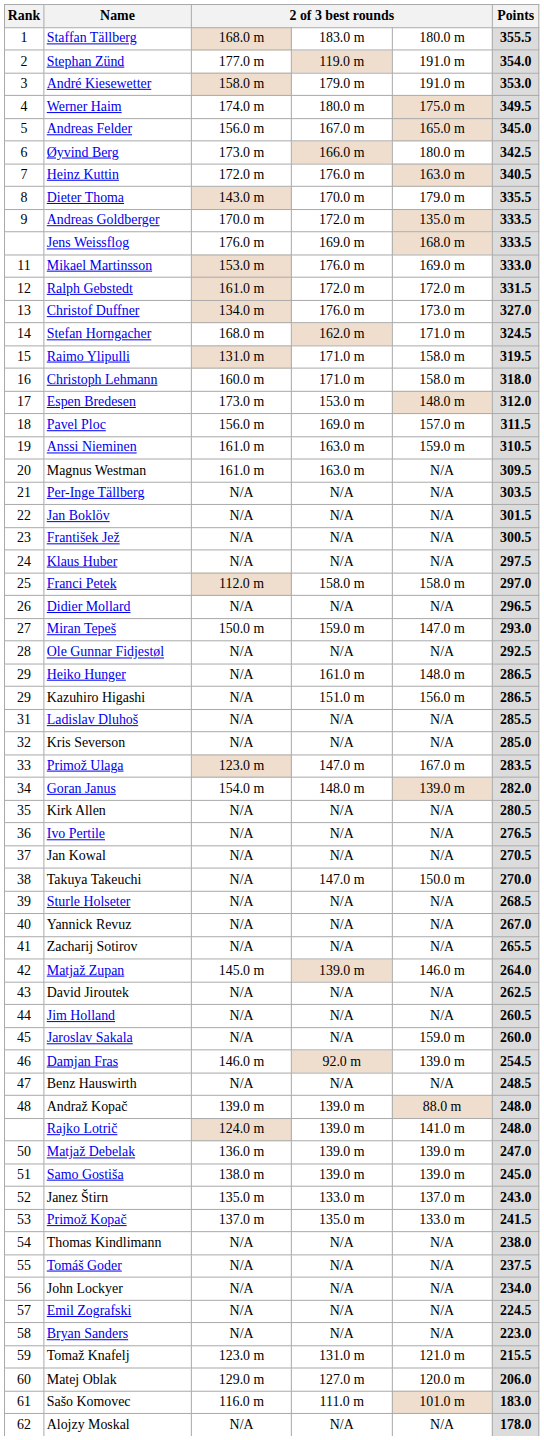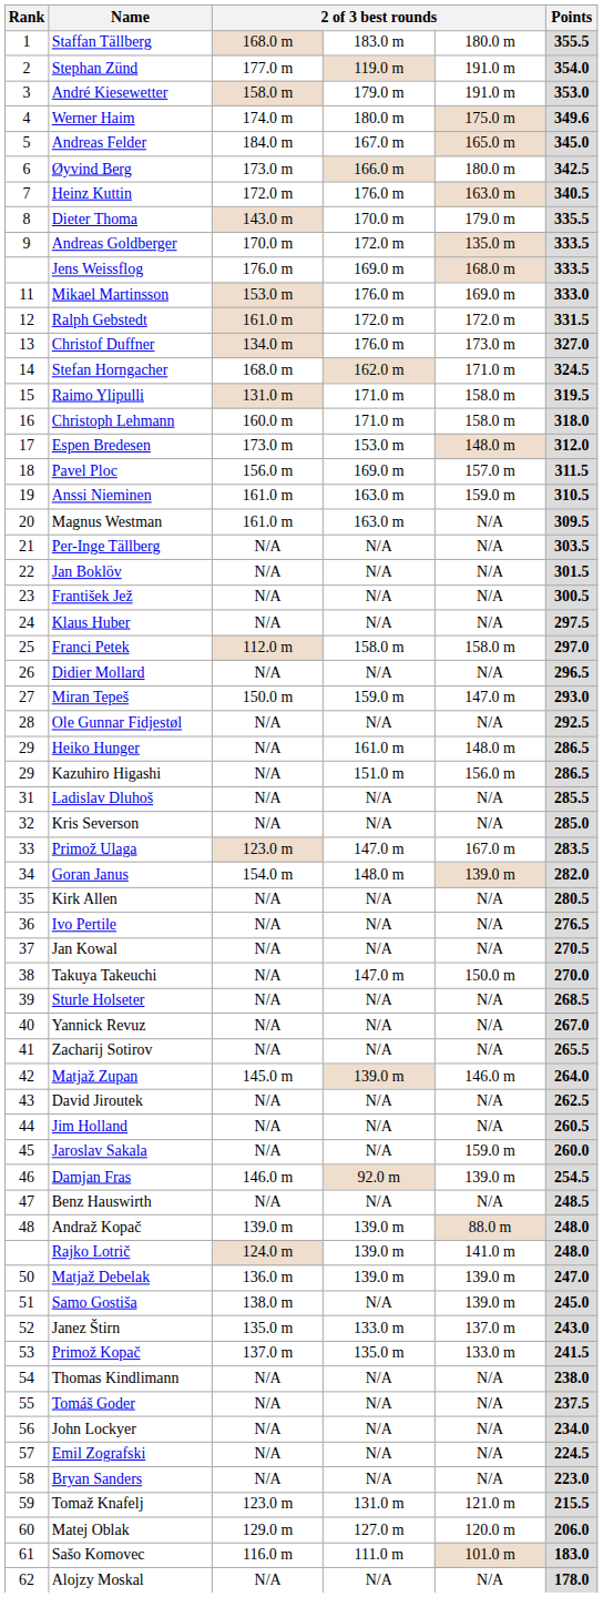 <table class="wikitable sortable" style="background:#fff; font-size:86%; width:60%; line-height:16px; border:grey solid 1px; border-collapse:collapse;">
 <tr>
 <th width=30>Rank</th>
 <th width=140>Name</th>
 <th colspan=3 width=240>2 of 3 best rounds</th>
 <th width=40>Points</th>
 </tr>
 <tr>
 <td align=center>1</td>
 <td> <a href='#'>Staffan Tällberg</a></td>
 <td align=center bgcolor=#EFDECD>168.0 m</td>
 <td align=center>183.0 m</td>
 <td align=center>180.0 m</td>
 <td align=center bgcolor=#DCDCDC><strong>355.5</strong></td>
 </tr>
 <tr>
 <td align=center>2</td>
 <td> <a href='#'>Stephan Zünd</a></td>
 <td align=center>177.0 m</td>
 <td align=center bgcolor=#EFDECD>119.0 m</td>
 <td align=center>191.0 m</td>
 <td align=center bgcolor=#DCDCDC><strong>354.0</strong></td>
 </tr>
 <tr>
 <td align=center>3</td>
 <td> <a href='#'>André Kiesewetter</a></td>
 <td align=center bgcolor=#EFDECD>158.0 m</td>
 <td align=center>179.0 m</td>
 <td align=center>191.0 m</td>
 <td align=center bgcolor=#DCDCDC><strong>353.0</strong></td>
 </tr>
 <tr>
 <td align=center>4</td>
 <td> <a href='#'>Werner Haim</a></td>
 <td align=center>174.0 m</td>
 <td align=center>180.0 m</td>
 <td align=center bgcolor=#EFDECD>175.0 m</td>
-<td align=center bgcolor=#DCDCDC><strong>349.5</strong></td>
+<td align=center bgcolor=#DCDCDC><strong>349.6</strong></td>
 </tr>
 <tr>
 <td align=center>5</td>
 <td> <a href='#'>Andreas Felder</a></td>
-<td align=center>156.0 m</td>
+<td align=center>184.0 m</td>
 <td align=center>167.0 m</td>
 <td align=center bgcolor=#EFDECD>165.0 m</td>
 <td align=center bgcolor=#DCDCDC><strong>345.0</strong></td>
 </tr>
 <tr>
 <td align=center>6</td>
 <td> <a href='#'>Øyvind Berg</a></td>
 <td align=center>173.0 m</td>
 <td align=center bgcolor=#EFDECD>166.0 m</td>
 <td align=center>180.0 m</td>
 <td align=center bgcolor=#DCDCDC><strong>342.5</strong></td>
 </tr>
 <tr>
 <td align=center>7</td>
 <td> <a href='#'>Heinz Kuttin</a></td>
 <td align=center>172.0 m</td>
 <td align=center>176.0 m</td>
 <td align=center bgcolor=#EFDECD>163.0 m</td>
 <td align=center bgcolor=#DCDCDC><strong>340.5</strong></td>
 </tr>
 <tr>
 <td align=center>8</td>
 <td> <a href='#'>Dieter Thoma</a></td>
 <td align=center bgcolor=#EFDECD>143.0 m</td>
 <td align=center>170.0 m</td>
 <td align=center>179.0 m</td>
 <td align=center bgcolor=#DCDCDC><strong>335.5</strong></td>
 </tr>
 <tr>
 <td align=center>9</td>
 <td> <a href='#'>Andreas Goldberger</a></td>
 <td align=center>170.0 m</td>
 <td align=center>172.0 m</td>
 <td align=center bgcolor=#EFDECD>135.0 m</td>
 <td align=center bgcolor=#DCDCDC><strong>333.5</strong></td>
 </tr>
 <tr>
 <td align=center></td>
 <td> <a href='#'>Jens Weissflog</a></td>
 <td align=center>176.0 m</td>
 <td align=center>169.0 m</td>
 <td align=center bgcolor=#EFDECD>168.0 m</td>
 <td align=center bgcolor=#DCDCDC><strong>333.5</strong></td>
 </tr>
 <tr>
 <td align=center>11</td>
 <td> <a href='#'>Mikael Martinsson</a></td>
 <td align=center bgcolor=#EFDECD>153.0 m</td>
 <td align=center>176.0 m</td>
 <td align=center>169.0 m</td>
 <td align=center bgcolor=#DCDCDC><strong>333.0</strong></td>
 </tr>
 <tr>
 <td align=center>12</td>
 <td> <a href='#'>Ralph Gebstedt</a></td>
 <td align=center bgcolor=#EFDECD>161.0 m</td>
 <td align=center>172.0 m</td>
 <td align=center>172.0 m</td>
 <td align=center bgcolor=#DCDCDC><strong>331.5</strong></td>
 </tr>
 <tr>
 <td align=center>13</td>
 <td> <a href='#'>Christof Duffner</a></td>
 <td align=center bgcolor=#EFDECD>134.0 m</td>
 <td align=center>176.0 m</td>
 <td align=center>173.0 m</td>
 <td align=center bgcolor=#DCDCDC><strong>327.0</strong></td>
 </tr>
 <tr>
 <td align=center>14</td>
 <td> <a href='#'>Stefan Horngacher</a></td>
 <td align=center>168.0 m</td>
 <td align=center bgcolor=#EFDECD>162.0 m</td>
 <td align=center>171.0 m</td>
 <td align=center bgcolor=#DCDCDC><strong>324.5</strong></td>
 </tr>
 <tr>
 <td align=center>15</td>
 <td> <a href='#'>Raimo Ylipulli</a></td>
 <td align=center bgcolor=#EFDECD>131.0 m</td>
 <td align=center>171.0 m</td>
 <td align=center>158.0 m</td>
 <td align=center bgcolor=#DCDCDC><strong>319.5</strong></td>
 </tr>
 <tr>
 <td align=center>16</td>
 <td> <a href='#'>Christoph Lehmann</a></td>
 <td align=center>160.0 m</td>
 <td align=center>171.0 m</td>
 <td align=center>158.0 m</td>
 <td align=center bgcolor=#DCDCDC><strong>318.0</strong></td>
 </tr>
 <tr>
 <td align=center>17</td>
 <td> <a href='#'>Espen Bredesen</a></td>
 <td align=center>173.0 m</td>
 <td align=center>153.0 m</td>
 <td align=center bgcolor=#EFDECD>148.0 m</td>
 <td align=center bgcolor=#DCDCDC><strong>312.0</strong></td>
 </tr>
 <tr>
 <td align=center>18</td>
 <td> <a href='#'>Pavel Ploc</a></td>
 <td align=center>156.0 m</td>
 <td align=center>169.0 m</td>
 <td align=center>157.0 m</td>
 <td align=center bgcolor=#DCDCDC><strong>311.5</strong></td>
 </tr>
 <tr>
 <td align=center>19</td>
 <td> <a href='#'>Anssi Nieminen</a></td>
 <td align=center>161.0 m</td>
 <td align=center>163.0 m</td>
 <td align=center>159.0 m</td>
 <td align=center bgcolor=#DCDCDC><strong>310.5</strong></td>
 </tr>
 <tr>
 <td align=center>20</td>
 <td> Magnus Westman</td>
 <td align=center>161.0 m</td>
 <td align=center>163.0 m</td>
 <td align=center>N/A</td>
 <td align=center bgcolor=#DCDCDC><strong>309.5</strong></td>
 </tr>
 <tr>
 <td align=center>21</td>
 <td> <a href='#'>Per-Inge Tällberg</a></td>
 <td align=center>N/A</td>
 <td align=center>N/A</td>
 <td align=center>N/A</td>
 <td align=center bgcolor=#DCDCDC><strong>303.5</strong></td>
 </tr>
 <tr>
 <td align=center>22</td>
 <td> <a href='#'>Jan Boklöv</a></td>
 <td align=center>N/A</td>
 <td align=center>N/A</td>
 <td align=center>N/A</td>
 <td align=center bgcolor=#DCDCDC><strong>301.5</strong></td>
 </tr>
 <tr>
 <td align=center>23</td>
 <td> <a href='#'>František Jež</a></td>
 <td align=center>N/A</td>
 <td align=center>N/A</td>
 <td align=center>N/A</td>
 <td align=center bgcolor=#DCDCDC><strong>300.5</strong></td>
 </tr>
 <tr>
 <td align=center>24</td>
 <td> <a href='#'>Klaus Huber</a></td>
 <td align=center>N/A</td>
 <td align=center>N/A</td>
 <td align=center>N/A</td>
 <td align=center bgcolor=#DCDCDC><strong>297.5</strong></td>
 </tr>
 <tr>
 <td align=center>25</td>
 <td> <a href='#'>Franci Petek</a></td>
 <td align=center bgcolor=#EFDECD>112.0 m</td>
 <td align=center>158.0 m</td>
 <td align=center>158.0 m</td>
 <td align=center bgcolor=#DCDCDC><strong>297.0</strong></td>
 </tr>
 <tr>
 <td align=center>26</td>
 <td> <a href='#'>Didier Mollard</a></td>
 <td align=center>N/A</td>
 <td align=center>N/A</td>
 <td align=center>N/A</td>
 <td align=center bgcolor=#DCDCDC><strong>296.5</strong></td>
 </tr>
 <tr>
 <td align=center>27</td>
 <td> <a href='#'>Miran Tepeš</a></td>
 <td align=center>150.0 m</td>
 <td align=center>159.0 m</td>
 <td align=center>147.0 m</td>
 <td align=center bgcolor=#DCDCDC><strong>293.0</strong></td>
 </tr>
 <tr>
 <td align=center>28</td>
 <td> <a href='#'>Ole Gunnar Fidjestøl</a></td>
 <td align=center>N/A</td>
 <td align=center>N/A</td>
 <td align=center>N/A</td>
 <td align=center bgcolor=#DCDCDC><strong>292.5</strong></td>
 </tr>
 <tr>
 <td align=center>29</td>
 <td> <a href='#'>Heiko Hunger</a></td>
 <td align=center>N/A</td>
 <td align=center>161.0 m</td>
 <td align=center>148.0 m</td>
 <td align=center bgcolor=#DCDCDC><strong>286.5</strong></td>
 </tr>
 <tr>
 <td align=center>29</td>
 <td> Kazuhiro Higashi</td>
 <td align=center>N/A</td>
 <td align=center>151.0 m</td>
 <td align=center>156.0 m</td>
 <td align=center bgcolor=#DCDCDC><strong>286.5</strong></td>
 </tr>
 <tr>
 <td align=center>31</td>
 <td> <a href='#'>Ladislav Dluhoš</a></td>
 <td align=center>N/A</td>
 <td align=center>N/A</td>
 <td align=center>N/A</td>
 <td align=center bgcolor=#DCDCDC><strong>285.5</strong></td>
 </tr>
 <tr>
 <td align=center>32</td>
 <td> Kris Severson</td>
 <td align=center>N/A</td>
 <td align=center>N/A</td>
 <td align=center>N/A</td>
 <td align=center bgcolor=#DCDCDC><strong>285.0</strong></td>
 </tr>
 <tr>
 <td align=center>33</td>
 <td> <a href='#'>Primož Ulaga</a></td>
 <td align=center bgcolor=#EFDECD>123.0 m</td>
 <td align=center>147.0 m</td>
 <td align=center>167.0 m</td>
 <td align=center bgcolor=#DCDCDC><strong>283.5</strong></td>
 </tr>
 <tr>
 <td align=center>34</td>
 <td> <a href='#'>Goran Janus</a></td>
 <td align=center>154.0 m</td>
 <td align=center>148.0 m</td>
 <td align=center bgcolor=#EFDECD>139.0 m</td>
 <td align=center bgcolor=#DCDCDC><strong>282.0</strong></td>
 </tr>
 <tr>
 <td align=center>35</td>
 <td> Kirk Allen</td>
 <td align=center>N/A</td>
 <td align=center>N/A</td>
 <td align=center>N/A</td>
 <td align=center bgcolor=#DCDCDC><strong>280.5</strong></td>
 </tr>
 <tr>
 <td align=center>36</td>
 <td> <a href='#'>Ivo Pertile</a></td>
 <td align=center>N/A</td>
 <td align=center>N/A</td>
 <td align=center>N/A</td>
 <td align=center bgcolor=#DCDCDC><strong>276.5</strong></td>
 </tr>
 <tr>
 <td align=center>37</td>
 <td> Jan Kowal</td>
 <td align=center>N/A</td>
 <td align=center>N/A</td>
 <td align=center>N/A</td>
 <td align=center bgcolor=#DCDCDC><strong> 270.5</strong></td>
 </tr>
 <tr>
 <td align=center>38</td>
 <td> Takuya Takeuchi</td>
 <td align=center>N/A</td>
 <td align=center>147.0 m</td>
 <td align=center>150.0 m</td>
 <td align=center bgcolor=#DCDCDC><strong>270.0</strong></td>
 </tr>
 <tr>
 <td align=center>39</td>
 <td> <a href='#'>Sturle Holseter</a></td>
 <td align=center>N/A</td>
 <td align=center>N/A</td>
 <td align=center>N/A</td>
 <td align=center bgcolor=#DCDCDC><strong>268.5</strong></td>
 </tr>
 <tr>
 <td align=center>40</td>
 <td> Yannick Revuz</td>
 <td align=center>N/A</td>
 <td align=center>N/A</td>
 <td align=center>N/A</td>
 <td align=center bgcolor=#DCDCDC><strong>267.0</strong></td>
 </tr>
 <tr>
 <td align=center>41</td>
 <td> Zacharij Sotirov</td>
 <td align=center>N/A</td>
 <td align=center>N/A</td>
 <td align=center>N/A</td>
 <td align=center bgcolor=#DCDCDC><strong>265.5</strong></td>
 </tr>
 <tr>
 <td align=center>42</td>
 <td> <a href='#'>Matjaž Zupan</a></td>
 <td align=center>145.0 m</td>
 <td align=center bgcolor=#EFDECD>139.0 m</td>
 <td align=center>146.0 m</td>
 <td align=center bgcolor=#DCDCDC><strong>264.0</strong></td>
 </tr>
 <tr>
 <td align=center>43</td>
 <td> David Jiroutek</td>
 <td align=center>N/A</td>
 <td align=center>N/A</td>
 <td align=center>N/A</td>
 <td align=center bgcolor=#DCDCDC><strong>262.5</strong></td>
 </tr>
 <tr>
 <td align=center>44</td>
 <td> <a href='#'>Jim Holland</a></td>
 <td align=center>N/A</td>
 <td align=center>N/A</td>
 <td align=center>N/A</td>
 <td align=center bgcolor=#DCDCDC><strong>260.5</strong></td>
 </tr>
 <tr>
 <td align=center>45</td>
 <td> <a href='#'>Jaroslav Sakala</a></td>
 <td align=center>N/A</td>
 <td align=center>N/A</td>
 <td align=center>159.0 m</td>
 <td align=center bgcolor=#DCDCDC><strong>260.0</strong></td>
 </tr>
 <tr>
 <td align=center>46</td>
 <td> <a href='#'>Damjan Fras</a></td>
 <td align=center>146.0 m</td>
 <td align=center bgcolor=#EFDECD>92.0 m</td>
 <td align=center>139.0 m</td>
 <td align=center bgcolor=#DCDCDC><strong>254.5</strong></td>
 </tr>
 <tr>
 <td align=center>47</td>
 <td> Benz Hauswirth</td>
 <td align=center>N/A</td>
 <td align=center>N/A</td>
 <td align=center>N/A</td>
 <td align=center bgcolor=#DCDCDC><strong>248.5</strong></td>
 </tr>
 <tr>
 <td align=center>48</td>
 <td> Andraž Kopač</td>
 <td align=center>139.0 m</td>
 <td align=center>139.0 m</td>
 <td align=center bgcolor=#EFDECD>88.0 m</td>
 <td align=center bgcolor=#DCDCDC><strong>248.0</strong></td>
 </tr>
 <tr>
 <td align=center></td>
 <td> <a href='#'>Rajko Lotrič</a></td>
 <td align=center bgcolor=#EFDECD>124.0 m</td>
 <td align=center>139.0 m</td>
 <td align=center>141.0 m</td>
 <td align=center bgcolor=#DCDCDC><strong>248.0</strong></td>
 </tr>
 <tr>
 <td align=center>50</td>
 <td> <a href='#'>Matjaž Debelak</a></td>
 <td align=center>136.0 m</td>
 <td align=center>139.0 m</td>
 <td align=center>139.0 m</td>
 <td align=center bgcolor=#DCDCDC><strong>247.0</strong></td>
 </tr>
 <tr>
 <td align=center>51</td>
 <td> <a href='#'>Samo Gostiša</a></td>
 <td align=center>138.0 m</td>
-<td align=center>139.0 m</td>
+<td align=center>N/A</td>
 <td align=center>139.0 m</td>
 <td align=center bgcolor=#DCDCDC><strong>245.0</strong></td>
 </tr>
 <tr>
 <td align=center>52</td>
 <td> Janez Štirn</td>
 <td align=center>135.0 m</td>
 <td align=center>133.0 m</td>
 <td align=center>137.0 m</td>
 <td align=center bgcolor=#DCDCDC><strong>243.0</strong></td>
 </tr>
 <tr>
 <td align=center>53</td>
 <td> <a href='#'>Primož Kopač</a></td>
 <td align=center>137.0 m</td>
 <td align=center>135.0 m</td>
 <td align=center>133.0 m</td>
 <td align=center bgcolor=#DCDCDC><strong>241.5</strong></td>
 </tr>
 <tr>
 <td align=center>54</td>
 <td> Thomas Kindlimann</td>
 <td align=center>N/A</td>
 <td align=center>N/A</td>
 <td align=center>N/A</td>
 <td align=center bgcolor=#DCDCDC><strong>238.0</strong></td>
 </tr>
 <tr>
 <td align=center>55</td>
 <td> <a href='#'>Tomáš Goder</a></td>
 <td align=center>N/A</td>
 <td align=center>N/A</td>
 <td align=center>N/A</td>
 <td align=center bgcolor=#DCDCDC><strong>237.5</strong></td>
 </tr>
 <tr>
 <td align=center>56</td>
 <td> John Lockyer</td>
 <td align=center>N/A</td>
 <td align=center>N/A</td>
 <td align=center>N/A</td>
 <td align=center bgcolor=#DCDCDC><strong>234.0</strong></td>
 </tr>
 <tr>
 <td align=center>57</td>
 <td> <a href='#'>Emil Zografski</a></td>
 <td align=center>N/A</td>
 <td align=center>N/A</td>
 <td align=center>N/A</td>
 <td align=center bgcolor=#DCDCDC><strong>224.5</strong></td>
 </tr>
 <tr>
 <td align=center>58</td>
 <td> <a href='#'>Bryan Sanders</a></td>
 <td align=center>N/A</td>
 <td align=center>N/A</td>
 <td align=center>N/A</td>
 <td align=center bgcolor=#DCDCDC><strong>223.0</strong></td>
 </tr>
 <tr>
 <td align=center>59</td>
 <td> Tomaž Knafelj</td>
 <td align=center>123.0 m</td>
 <td align=center>131.0 m</td>
 <td align=center>121.0 m</td>
 <td align=center bgcolor=#DCDCDC><strong>215.5</strong></td>
 </tr>
 <tr>
 <td align=center>60</td>
 <td> Matej Oblak</td>
 <td align=center>129.0 m</td>
 <td align=center>127.0 m</td>
 <td align=center>120.0 m</td>
 <td align=center bgcolor=#DCDCDC><strong>206.0</strong></td>
 </tr>
 <tr>
 <td align=center>61</td>
 <td> Sašo Komovec</td>
 <td align=center>116.0 m</td>
 <td align=center>111.0 m</td>
 <td align=center bgcolor=#EFDECD>101.0 m</td>
 <td align=center bgcolor=#DCDCDC><strong>183.0</strong></td>
 </tr>
 <tr>
 <td align=center>62</td>
 <td> Alojzy Moskal</td>
 <td align=center>N/A</td>
 <td align=center>N/A</td>
 <td align=center>N/A</td>
 <td align=center bgcolor=#DCDCDC><strong>178.0</strong></td>
 </tr>
 </table>
